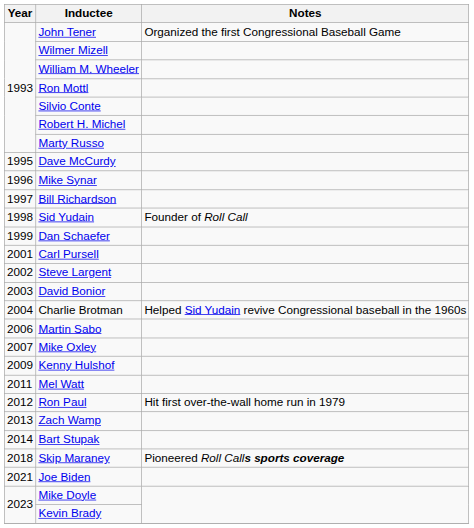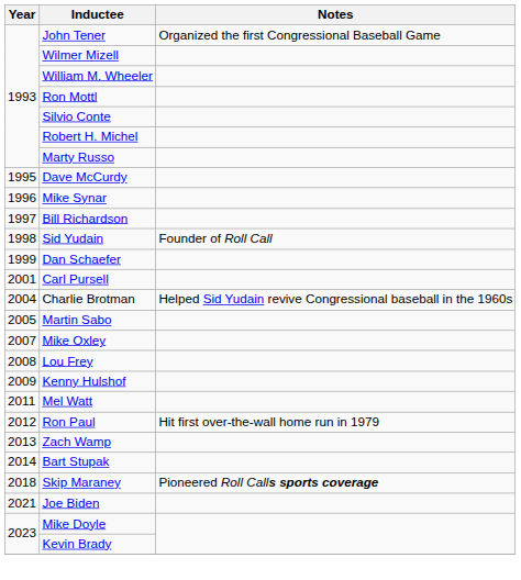 <table class="wikitable">
 <tr>
 <th>Year</th>
 <th>Inductee</th>
 <th>Notes</th>
 </tr>
 <tr>
 <td rowspan="7">1993</td>
 <td><a href='#'>John Tener</a></td>
 <td>Organized the first Congressional Baseball Game</td>
 </tr>
 <tr>
 <td><a href='#'>Wilmer Mizell</a></td>
 <td></td>
 </tr>
 <tr>
 <td><a href='#'>William M. Wheeler</a></td>
 <td></td>
 </tr>
 <tr>
 <td><a href='#'>Ron Mottl</a></td>
 <td></td>
 </tr>
 <tr>
 <td><a href='#'>Silvio Conte</a></td>
 <td></td>
 </tr>
 <tr>
 <td><a href='#'>Robert H. Michel</a></td>
 <td></td>
 </tr>
 <tr>
 <td><a href='#'>Marty Russo</a></td>
 <td></td>
 </tr>
 <tr>
 <td>1995</td>
 <td><a href='#'>Dave McCurdy</a></td>
 <td></td>
 </tr>
 <tr>
 <td>1996</td>
 <td><a href='#'>Mike Synar</a></td>
 <td></td>
 </tr>
 <tr>
 <td>1997</td>
 <td><a href='#'>Bill Richardson</a></td>
 <td></td>
 </tr>
 <tr>
 <td>1998</td>
 <td><a href='#'>Sid Yudain</a></td>
 <td>Founder of <em>Roll Call</em></td>
 </tr>
 <tr>
 <td>1999</td>
 <td><a href='#'>Dan Schaefer</a></td>
 <td></td>
 </tr>
 <tr>
 <td>2001</td>
 <td><a href='#'>Carl Pursell</a></td>
 <td></td>
 </tr>
 <tr>
-<td>2002</td>
-<td><a href='#'>Steve Largent</a></td>
-<td></td>
-</tr>
-<tr>
-<td>2003</td>
-<td><a href='#'>David Bonior</a></td>
-<td></td>
-</tr>
-<tr>
 <td>2004</td>
 <td>Charlie Brotman</td>
 <td>Helped <a href='#'>Sid Yudain</a> revive Congressional baseball in the 1960s</td>
 </tr>
 <tr>
-<td>2006</td>
+<td>2005</td>
 <td><a href='#'>Martin Sabo</a></td>
 <td></td>
 </tr>
 <tr>
 <td>2007</td>
 <td><a href='#'>Mike Oxley</a></td>
+<td></td>
+</tr>
+<tr>
+<td>2008</td>
+<td><a href='#'>Lou Frey</a></td>
 <td></td>
 </tr>
 <tr>
 <td>2009</td>
 <td><a href='#'>Kenny Hulshof</a></td>
 <td></td>
 </tr>
 <tr>
 <td>2011</td>
 <td><a href='#'>Mel Watt</a></td>
 <td></td>
 </tr>
 <tr>
 <td>2012</td>
 <td><a href='#'>Ron Paul</a></td>
 <td>Hit first over-the-wall home run in 1979</td>
 </tr>
 <tr>
 <td>2013</td>
 <td><a href='#'>Zach Wamp</a></td>
 <td></td>
 </tr>
 <tr>
 <td>2014</td>
 <td><a href='#'>Bart Stupak</a></td>
 <td></td>
 </tr>
 <tr>
 <td>2018</td>
 <td><a href='#'>Skip Maraney</a></td>
 <td>Pioneered <em>Roll Call<strong>s sports coverage</td>
 </tr>
 <tr>
 <td>2021</td>
 <td><a href='#'>Joe Biden</a></td>
 </tr>
 <tr>
 <td rowspan="2">2023</td>
 <td><a href='#'>Mike Doyle</a></td>
 <td rowspan=2></td>
 </tr>
 <tr>
 <td><a href='#'>Kevin Brady</a></td>
 </tr>
 <tr>
 </tr>
 </table>
